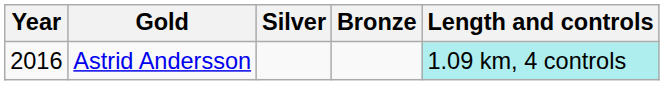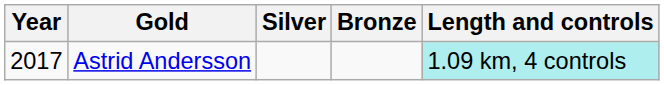 <table class="wikitable">
 <tr>
 <th>Year</th>
 <th>Gold</th>
 <th>Silver</th>
 <th>Bronze</th>
 <th>Length and controls</th>
 </tr>
 <tr>
-<td>2016</td>
+<td>2017</td>
 <td> <a href='#'>Astrid Andersson</a></td>
 <td></td>
 <td></td>
 <td style="background: paleturquoise;">1.09 km, 4 controls</td>
 </tr>
 </table>
